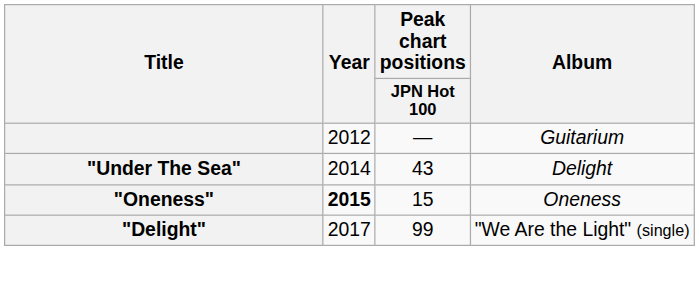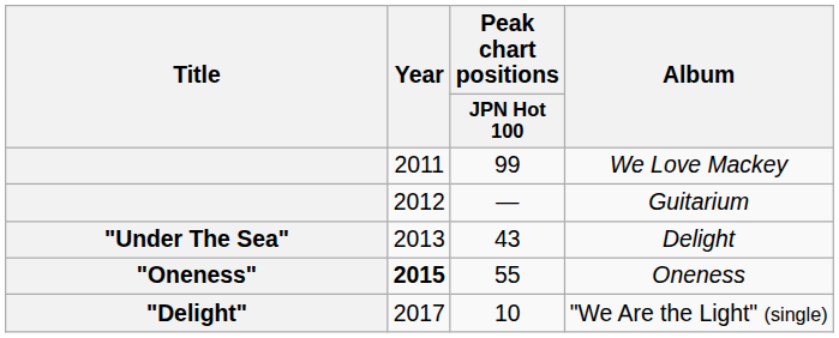 <table class="wikitable plainrowheaders" style="text-align:center;">
 <tr>
 <th scope="col" rowspan="2" style="width:16em;">Title</th>
 <th scope="col" rowspan="2">Year</th>
 <th scope="col" colspan="1">Peak chart positions</th>
 <th scope="col" rowspan="2">Album</th>
 </tr>
 <tr>
 <th style="width:3em;font-size:85%">JPN Hot 100<br></th>
 </tr>
 <tr>
 <th scope="row"></th>
+<td>2011</td>
+<td>99</td>
+<td><em>We Love Mackey</em></td>
+</tr>
+<tr>
+<th scope="row"></th>
 <td>2012</td>
 <td>—</td>
 <td><em>Guitarium</em></td>
 </tr>
 <tr>
 <th scope="row">"Under The Sea"</th>
-<td>2014</td>
+<td>2013</td>
 <td>43</td>
 <td><em>Delight</em></td>
 </tr>
 <tr>
 <th scope="row">"Oneness"</th>
 <td rowspan="1"><strong>2015</strong></td>
-<td>15</td>
+<td>55</td>
 <td><em>Oneness</em></td>
 </tr>
 <tr>
 <th scope="row">"Delight"</th>
 <td rowspan="1">2017</td>
-<td>99</td>
+<td>10</td>
 <td>"We Are the Light" <small>(single)</small></td>
 </tr>
 </table>
